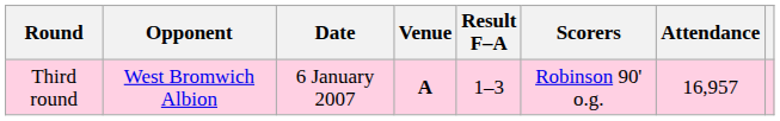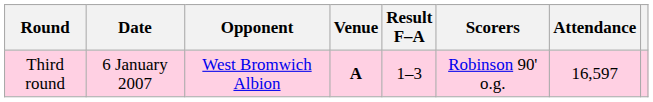 <table class="wikitable sortable" style="text-align:center">
 <tr>
 <th>Round</th>
+<th>Date</th>
 <th>Opponent</th>
-<th>Date</th>
 <th>Venue</th>
 <th>Result<br>F–A</th>
 <th class="unsortable">Scorers</th>
 <th>Attendance</th>
 <th class="unsortable"></th>
 </tr>
 <tr bgcolor="#ffd0e3">
 <td>Third round</td>
+<td>6 January 2007</td>
 <td><a href='#'>West Bromwich Albion</a></td>
-<td>6 January 2007</td>
 <td><strong>A</strong></td>
 <td>1–3</td>
 <td><a href='#'>Robinson</a> 90' o.g.</td>
-<td>16,957</td>
+<td>16,597</td>
 <td></td>
 </tr>
 </table>
